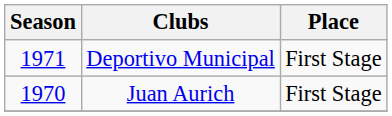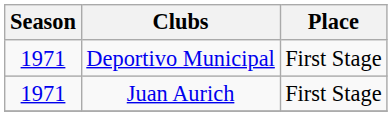 <table class="wikitable" style="margin:1em auto; text-align: center;">
 <tr>
 <th>Season</th>
 <th>Clubs</th>
 <th>Place</th>
 </tr>
 <tr>
 <td><a href='#'>1971</a></td>
 <td><a href='#'>Deportivo Municipal</a></td>
 <td>First Stage</td>
 </tr>
 <tr>
-<td><a href='#'>1970</a></td>
+<td><a href='#'>1971</a></td>
 <td><a href='#'>Juan Aurich</a></td>
 <td>First Stage</td>
 </tr>
 <tr>
 </tr>
 </table>
